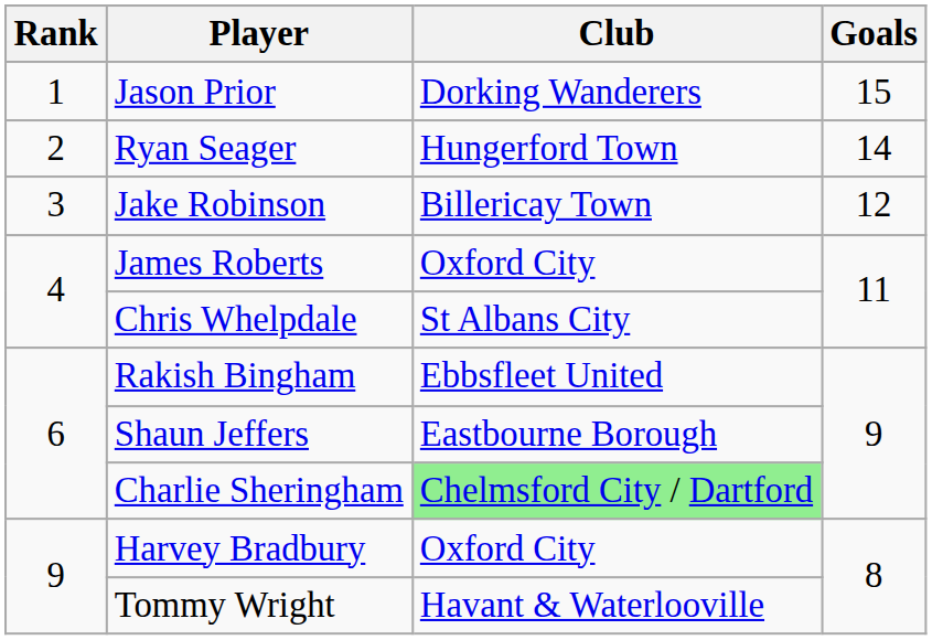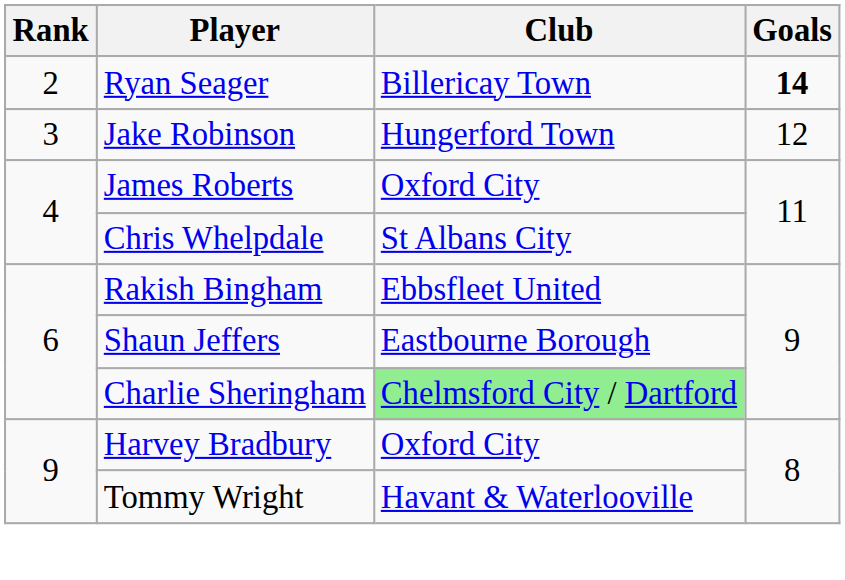 <table class=wikitable style="text-align:center">
 <tr>
 <th>Rank</th>
 <th>Player</th>
 <th>Club</th>
 <th>Goals</th>
 </tr>
 <tr>
-<td>1</td>
-<td align=left><a href='#'>Jason Prior</a></td>
-<td align=left><a href='#'>Dorking Wanderers</a></td>
-<td>15</td>
-</tr>
-<tr>
 <td>2</td>
 <td align=left><a href='#'>Ryan Seager</a></td>
-<td align=left><a href='#'>Hungerford Town</a></td>
-<td>14</td>
+<td align=left><a href='#'>Billericay Town</a></td>
+<td><strong>14</strong></td>
 </tr>
 <tr>
 <td>3</td>
 <td align=left><a href='#'>Jake Robinson</a></td>
-<td align=left><a href='#'>Billericay Town</a></td>
+<td align=left><a href='#'>Hungerford Town</a></td>
 <td>12</td>
 </tr>
 <tr>
 <td rowspan="2">4</td>
 <td align=left><a href='#'>James Roberts</a></td>
 <td align=left><a href='#'>Oxford City</a></td>
 <td rowspan="2">11</td>
 </tr>
 <tr>
 <td align=left><a href='#'>Chris Whelpdale</a></td>
 <td align=left><a href='#'>St Albans City</a></td>
 </tr>
 <tr>
 <td rowspan="3">6</td>
 <td align=left><a href='#'>Rakish Bingham</a></td>
 <td align=left><a href='#'>Ebbsfleet United</a></td>
 <td rowspan="3">9</td>
 </tr>
 <tr>
 <td align=left><a href='#'>Shaun Jeffers</a></td>
 <td align=left><a href='#'>Eastbourne Borough</a></td>
 </tr>
 <tr>
 <td align=left><a href='#'>Charlie Sheringham</a></td>
 <td align=left style="background: lightgreen;"><a href='#'>Chelmsford City</a> / <a href='#'>Dartford</a></td>
 </tr>
 <tr>
 <td rowspan="2">9</td>
 <td align=left><a href='#'>Harvey Bradbury</a></td>
 <td align=left><a href='#'>Oxford City</a></td>
 <td rowspan="2">8</td>
 </tr>
 <tr>
 <td align=left>Tommy Wright</td>
 <td align=left><a href='#'>Havant & Waterlooville</a></td>
 </tr>
 </table>
